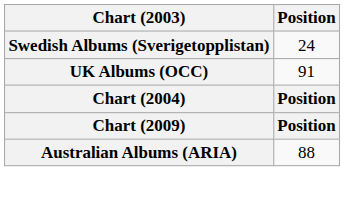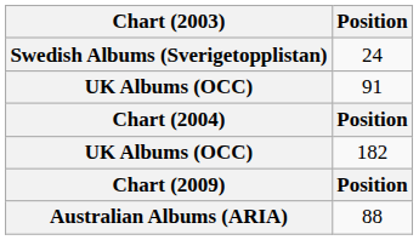 <table class="wikitable plainrowheaders" style="text-align:center;">
 <tr>
 <th>Chart (2003)</th>
 <th>Position</th>
 </tr>
 <tr>
 <th scope="row">Swedish Albums (Sverigetopplistan)</th>
 <td>24</td>
 </tr>
 <tr>
 <th scope="row">UK Albums (OCC)</th>
 <td>91</td>
 </tr>
 <tr>
 <th>Chart (2004)</th>
 <th>Position</th>
 </tr>
 <tr>
+<th scope="row">UK Albums (OCC)</th>
+<td>182</td>
+</tr>
+<tr>
 <th>Chart (2009)</th>
 <th>Position</th>
 </tr>
 <tr>
 <th scope="row">Australian Albums (ARIA)</th>
 <td>88</td>
 </tr>
 </table>
